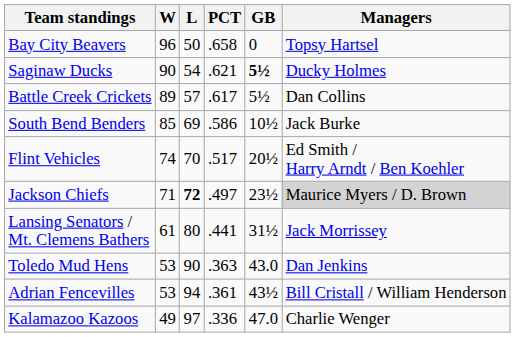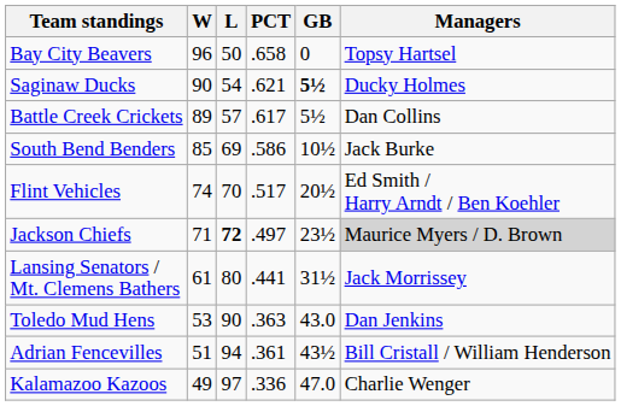 <table class="wikitable">
 <tr>
 <th>Team standings</th>
 <th>W</th>
 <th>L</th>
 <th>PCT</th>
 <th>GB</th>
 <th>Managers</th>
 </tr>
 <tr>
 <td><a href='#'>Bay City Beavers</a></td>
 <td>96</td>
 <td>50</td>
 <td>.658</td>
 <td>0</td>
 <td><a href='#'>Topsy Hartsel</a></td>
 </tr>
 <tr>
 <td><a href='#'>Saginaw Ducks</a></td>
 <td>90</td>
 <td>54</td>
 <td>.621</td>
 <td><strong>5½</strong></td>
 <td><a href='#'>Ducky Holmes</a></td>
 </tr>
 <tr>
 <td><a href='#'>Battle Creek Crickets</a></td>
 <td>89</td>
 <td>57</td>
 <td>.617</td>
 <td>5½</td>
 <td>Dan Collins</td>
 </tr>
 <tr>
 <td><a href='#'>South Bend Benders</a></td>
 <td>85</td>
 <td>69</td>
 <td>.586</td>
 <td>10½</td>
 <td>Jack Burke</td>
 </tr>
 <tr>
 <td><a href='#'>Flint Vehicles</a></td>
 <td>74</td>
 <td>70</td>
 <td>.517</td>
 <td>20½</td>
 <td>Ed Smith  /<br> <a href='#'>Harry Arndt</a> / <a href='#'>Ben Koehler</a></td>
 </tr>
 <tr>
 <td><a href='#'>Jackson Chiefs</a></td>
 <td>71</td>
 <td><strong>72</strong></td>
 <td>.497</td>
 <td>23½</td>
 <td style="background: lightgrey;">Maurice Myers / D. Brown</td>
 </tr>
 <tr>
 <td><a href='#'>Lansing Senators</a> /<br> <a href='#'>Mt. Clemens Bathers</a></td>
 <td>61</td>
 <td>80</td>
 <td>.441</td>
 <td>31½</td>
 <td><a href='#'>Jack Morrissey</a></td>
 </tr>
 <tr>
 <td><a href='#'>Toledo Mud Hens</a></td>
 <td>53</td>
 <td>90</td>
 <td>.363</td>
 <td>43.0</td>
 <td><a href='#'>Dan Jenkins</a></td>
 </tr>
 <tr>
 <td><a href='#'>Adrian Fencevilles</a></td>
-<td>53</td>
+<td>51</td>
 <td>94</td>
 <td>.361</td>
 <td>43½</td>
 <td><a href='#'>Bill Cristall</a> / William Henderson</td>
 </tr>
 <tr>
 <td><a href='#'>Kalamazoo Kazoos</a></td>
 <td>49</td>
 <td>97</td>
 <td>.336</td>
 <td>47.0</td>
 <td>Charlie Wenger</td>
 </tr>
 </table>
